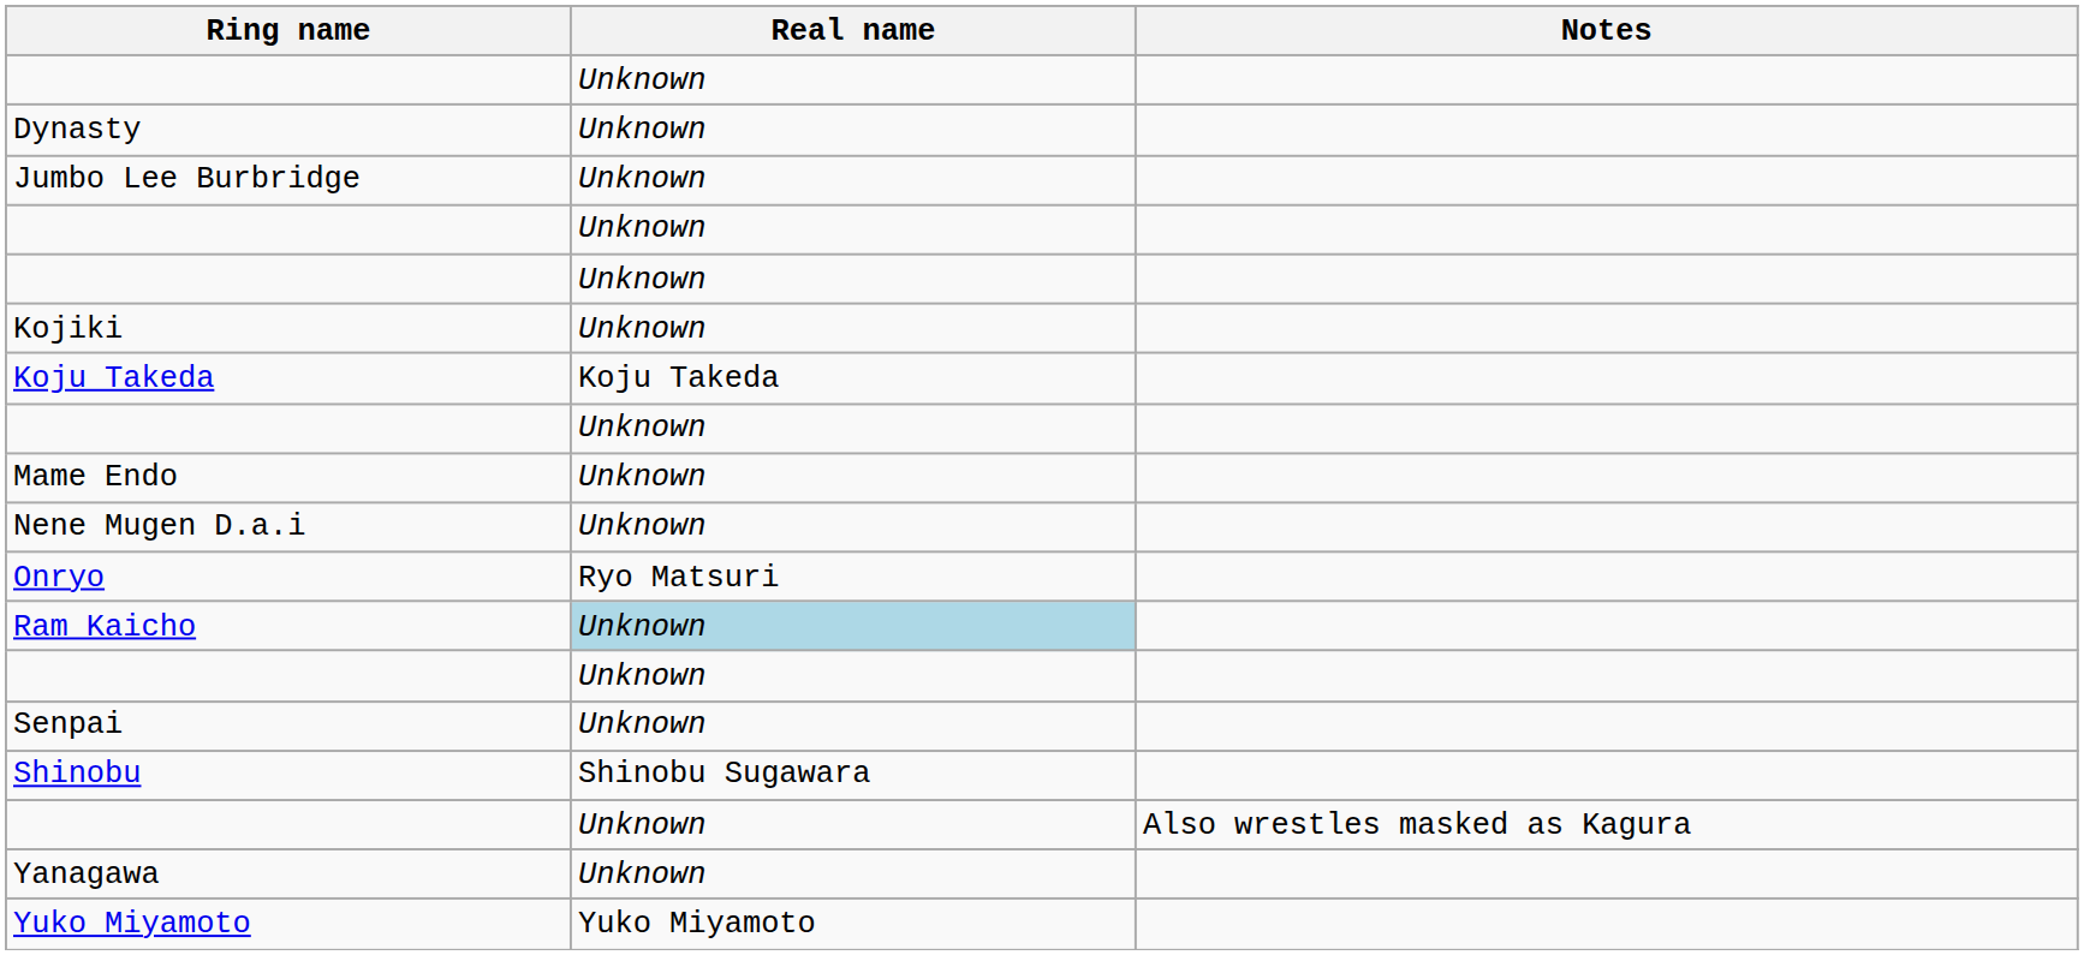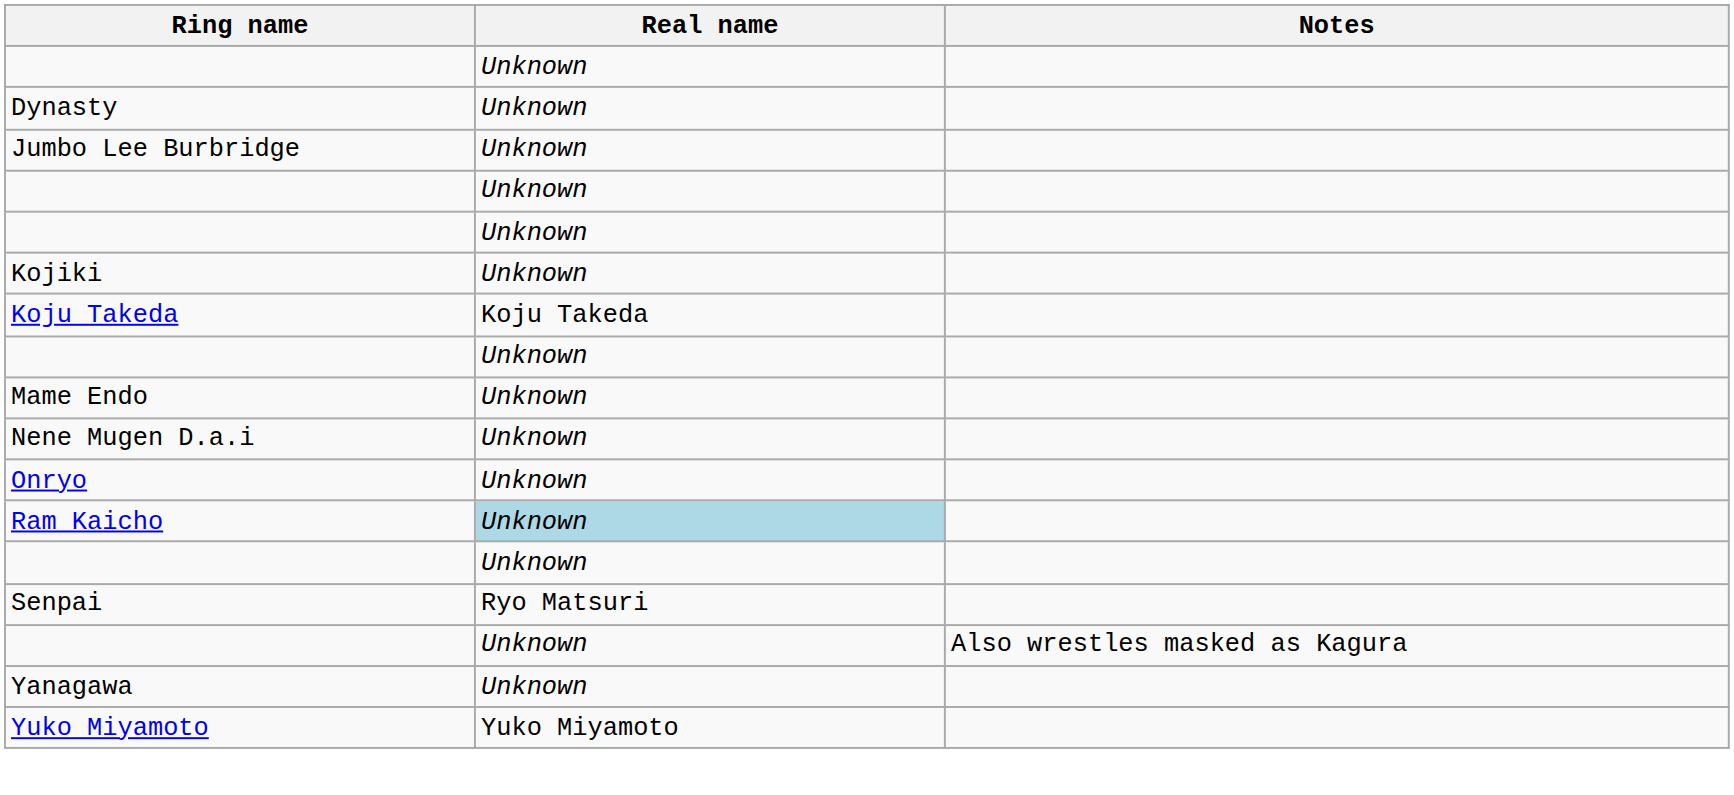 <table class="wikitable sortable" align="left center" width="70%">
 <tr>
 <th width="15%">Ring name</th>
 <th width="15%">Real name</th>
 <th width="25%">Notes</th>
 </tr>
 <tr>
 <td></td>
 <td><em>Unknown</em></td>
 <td></td>
 </tr>
 <tr>
 <td>Dynasty</td>
 <td><em>Unknown</em></td>
 <td></td>
 </tr>
 <tr>
 <td>Jumbo Lee Burbridge</td>
 <td><em>Unknown</em></td>
 <td></td>
 </tr>
 <tr>
 <td></td>
 <td><em>Unknown</em></td>
 <td></td>
 </tr>
 <tr>
 <td></td>
 <td><em>Unknown</em></td>
 <td></td>
 </tr>
 <tr>
 <td>Kojiki</td>
 <td><em>Unknown</em></td>
 <td></td>
 </tr>
 <tr>
 <td><a href='#'>Koju Takeda</a></td>
 <td>Koju Takeda</td>
 <td></td>
 </tr>
 <tr>
 <td></td>
 <td><em>Unknown</em></td>
 <td></td>
 </tr>
 <tr>
 <td>Mame Endo</td>
 <td><em>Unknown</em></td>
 <td></td>
 </tr>
 <tr>
 <td>Nene Mugen D.a.i</td>
 <td><em>Unknown</em></td>
 <td></td>
 </tr>
 <tr>
 <td><a href='#'>Onryo</a></td>
-<td>Ryo Matsuri</td>
+<td><em>Unknown</em></td>
 <td></td>
 </tr>
 <tr>
 <td><a href='#'>Ram Kaicho</a></td>
 <td style="background: lightblue;"><em>Unknown</em></td>
 <td></td>
 </tr>
 <tr>
 <td></td>
 <td><em>Unknown</em></td>
 <td></td>
 </tr>
 <tr>
 <td>Senpai</td>
-<td><em>Unknown</em></td>
-<td></td>
-</tr>
-<tr>
-<td><a href='#'>Shinobu</a></td>
-<td>Shinobu Sugawara</td>
+<td>Ryo Matsuri</td>
 <td></td>
 </tr>
 <tr>
 <td></td>
 <td><em>Unknown</em></td>
 <td>Also wrestles masked as Kagura</td>
 </tr>
 <tr>
 <td>Yanagawa</td>
 <td><em>Unknown</em></td>
 <td></td>
 </tr>
 <tr>
 <td><a href='#'>Yuko Miyamoto</a></td>
 <td>Yuko Miyamoto</td>
 <td></td>
 </tr>
 </table>
